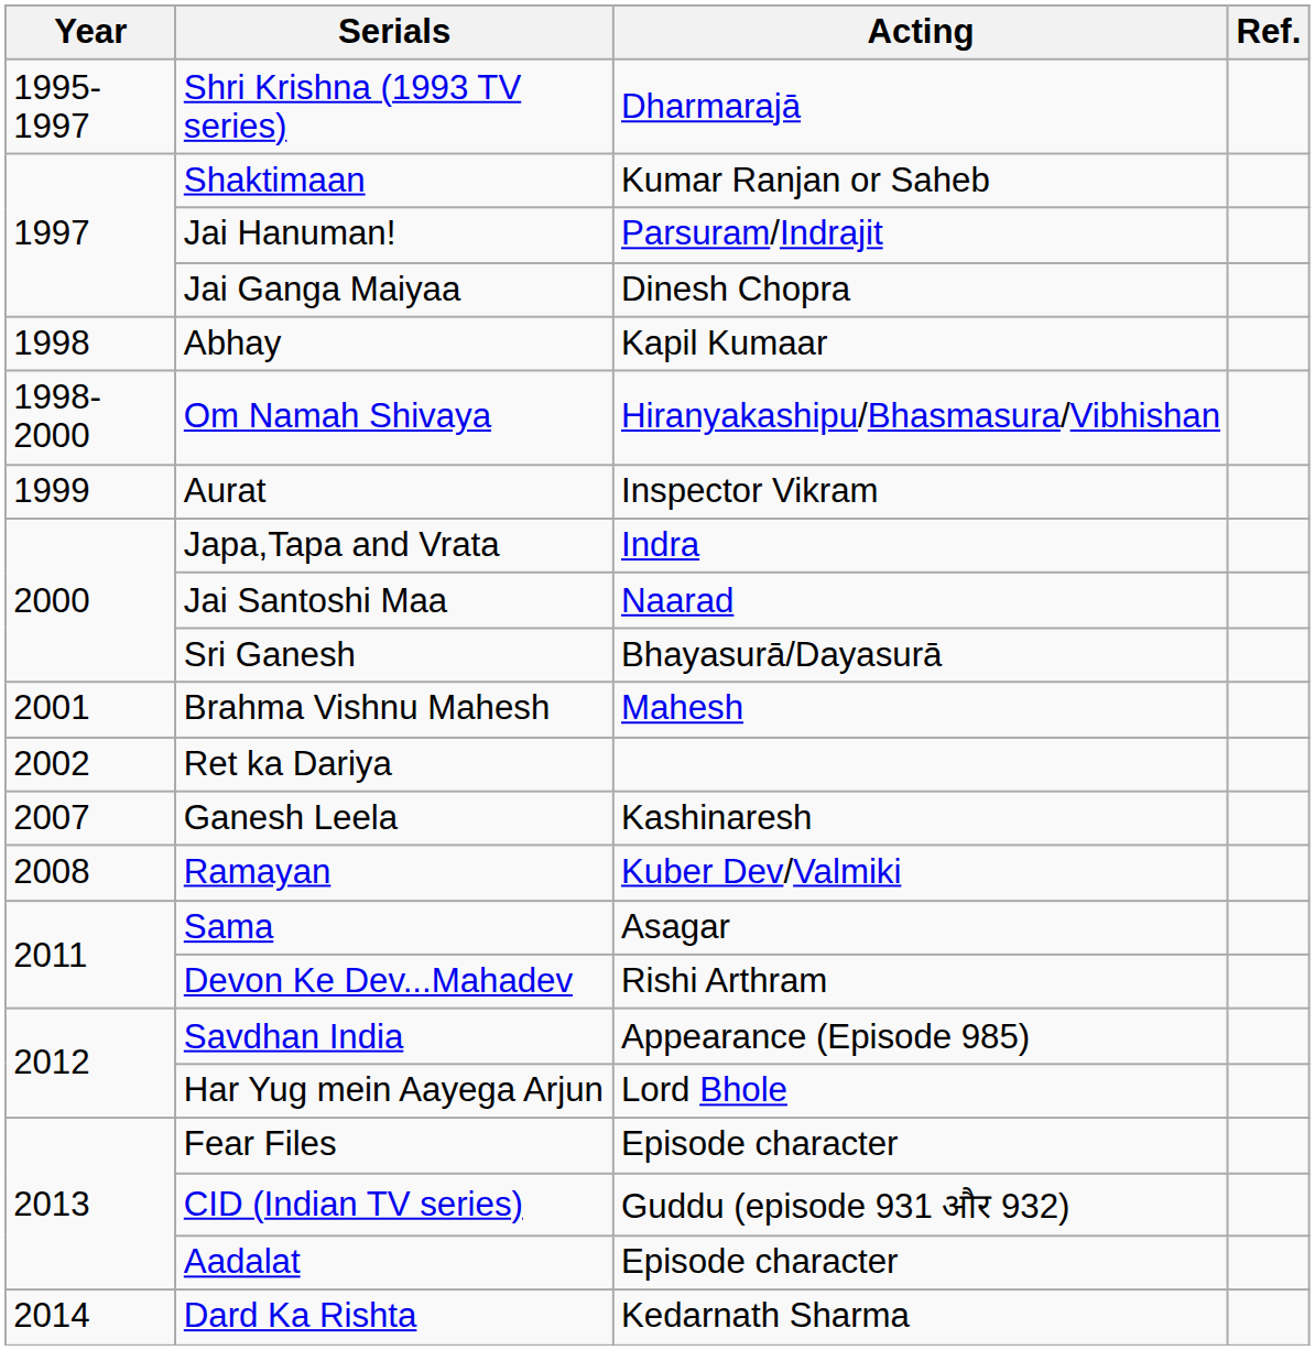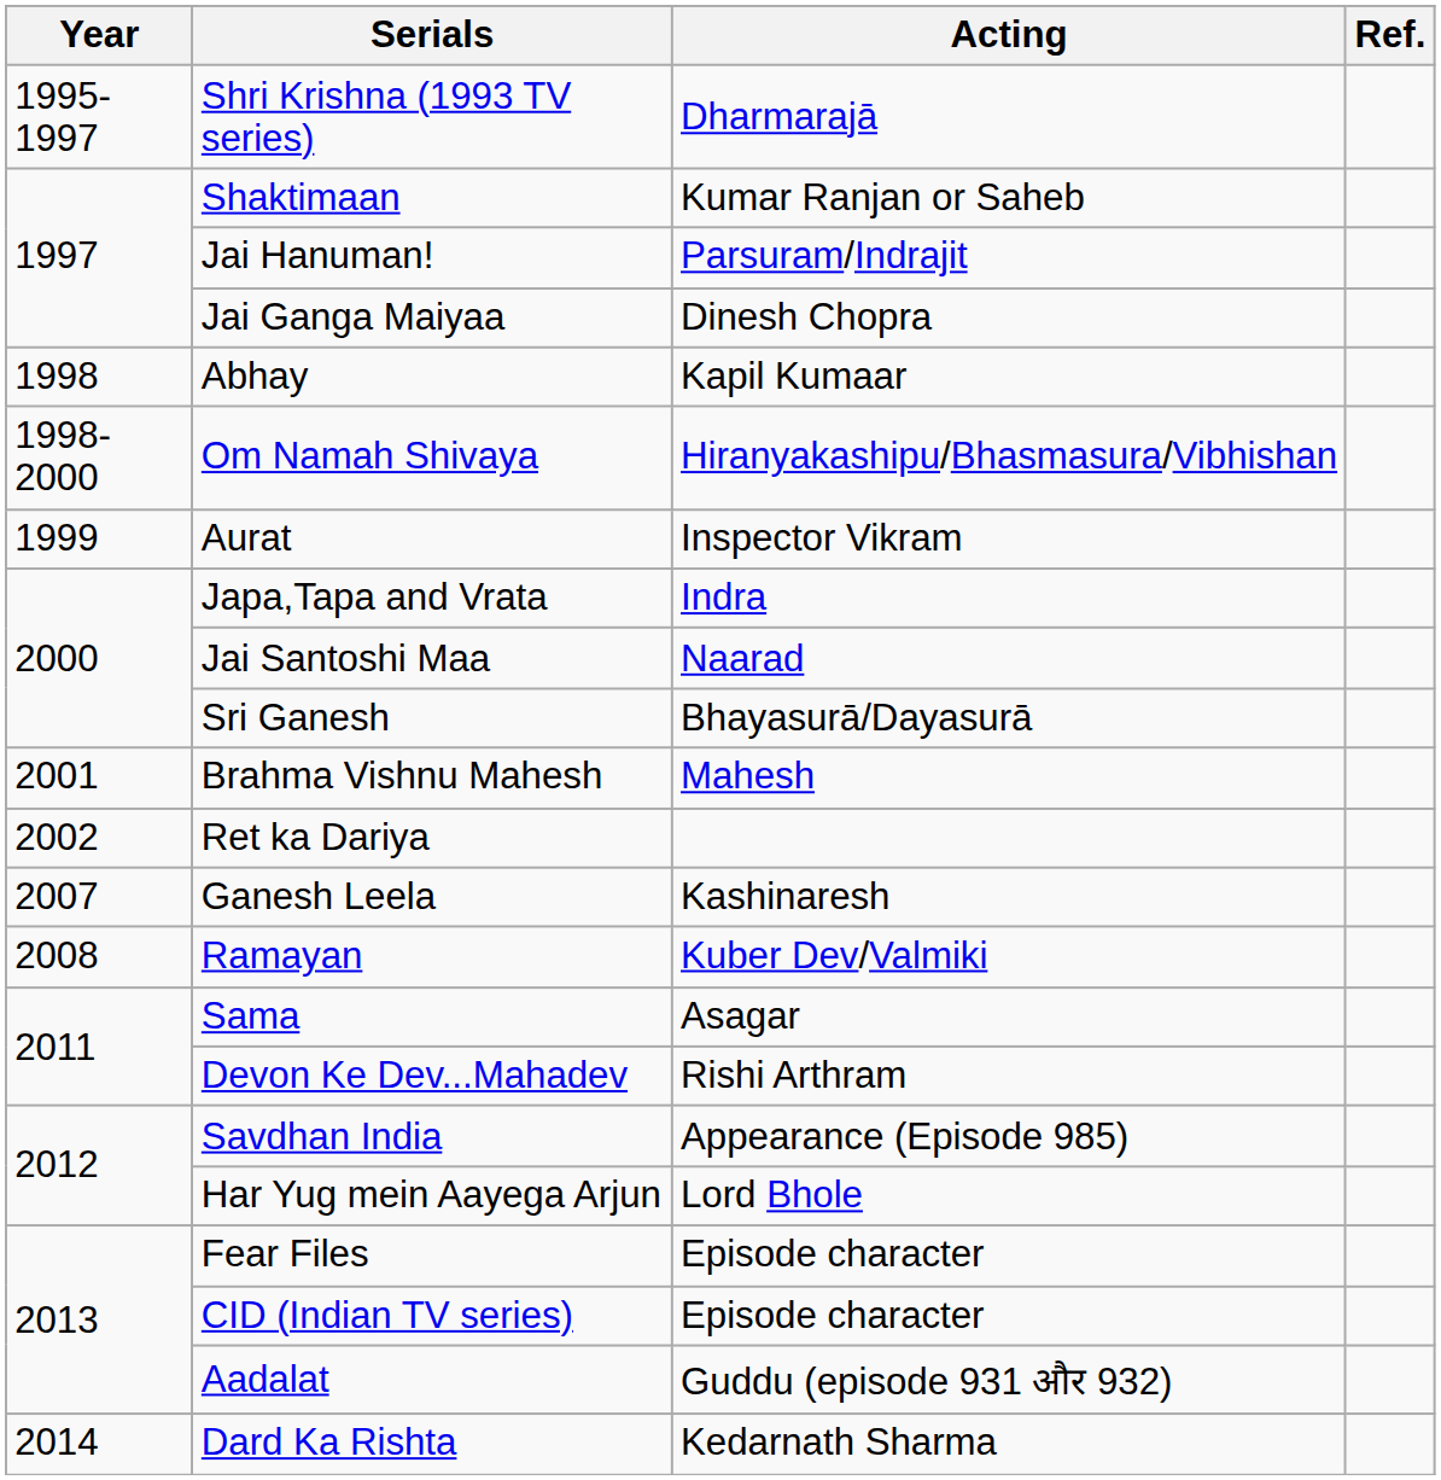 <table class="wikitable">
 <tr>
 <th>Year</th>
 <th>Serials</th>
 <th>Acting</th>
 <th>Ref.</th>
 </tr>
 <tr>
 <td>1995-1997</td>
 <td><a href='#'>Shri Krishna (1993 TV series)</a></td>
 <td><a href='#'>Dharmarajā</a></td>
 <td></td>
 </tr>
 <tr>
 <td rowspan="3">1997</td>
 <td><a href='#'>Shaktimaan</a></td>
 <td>Kumar Ranjan or Saheb</td>
 <td></td>
 </tr>
 <tr>
 <td>Jai Hanuman!</td>
 <td><a href='#'>Parsuram</a>/<a href='#'>Indrajit</a></td>
 <td></td>
 </tr>
 <tr>
 <td>Jai Ganga Maiyaa</td>
 <td>Dinesh Chopra</td>
 <td></td>
 </tr>
 <tr>
 <td>1998</td>
 <td>Abhay</td>
 <td>Kapil Kumaar</td>
 <td></td>
 </tr>
 <tr>
 <td>1998-2000</td>
 <td><a href='#'>Om Namah Shivaya</a></td>
 <td><a href='#'>Hiranyakashipu</a>/<a href='#'>Bhasmasura</a>/<a href='#'>Vibhishan</a></td>
 <td></td>
 </tr>
 <tr>
 <td>1999</td>
 <td>Aurat</td>
 <td>Inspector Vikram</td>
 <td></td>
 </tr>
 <tr>
 <td rowspan="3">2000</td>
 <td>Japa,Tapa and Vrata</td>
 <td><a href='#'>Indra</a></td>
 <td></td>
 </tr>
 <tr>
 <td>Jai Santoshi Maa</td>
 <td><a href='#'>Naarad</a></td>
 <td></td>
 </tr>
 <tr>
 <td>Sri Ganesh</td>
 <td>Bhayasurā/Dayasurā</td>
 <td></td>
 </tr>
 <tr>
 <td>2001</td>
 <td>Brahma Vishnu Mahesh</td>
 <td><a href='#'>Mahesh</a></td>
 <td></td>
 </tr>
 <tr>
 <td>2002</td>
 <td>Ret ka Dariya</td>
 <td></td>
 <td></td>
 </tr>
 <tr>
 <td>2007</td>
 <td>Ganesh Leela</td>
 <td>Kashinaresh</td>
 <td></td>
 </tr>
 <tr>
 <td>2008</td>
 <td><a href='#'>Ramayan</a></td>
 <td><a href='#'>Kuber Dev</a>/<a href='#'>Valmiki</a></td>
 <td></td>
 </tr>
 <tr>
 <td rowspan="2">2011</td>
 <td><a href='#'>Sama</a></td>
 <td>Asagar</td>
 <td></td>
 </tr>
 <tr>
 <td><a href='#'>Devon Ke Dev...Mahadev</a></td>
 <td>Rishi Arthram</td>
 <td></td>
 </tr>
 <tr>
 <td rowspan="2">2012</td>
 <td><a href='#'>Savdhan India</a></td>
 <td>Appearance (Episode 985)</td>
 <td></td>
 </tr>
 <tr>
 <td>Har Yug mein Aayega Arjun</td>
 <td>Lord <a href='#'>Bhole</a></td>
 <td></td>
 </tr>
 <tr>
 <td rowspan="3">2013</td>
 <td>Fear Files</td>
 <td>Episode character</td>
 <td></td>
 </tr>
 <tr>
 <td><a href='#'>CID (Indian TV series)</a></td>
-<td>Guddu (episode 931 और 932)</td>
+<td>Episode character</td>
 <td></td>
 </tr>
 <tr>
 <td><a href='#'>Aadalat</a></td>
-<td>Episode character</td>
+<td>Guddu (episode 931 और 932)</td>
 <td></td>
 </tr>
 <tr>
 <td>2014</td>
 <td><a href='#'>Dard Ka Rishta</a></td>
 <td>Kedarnath Sharma</td>
 <td></td>
 </tr>
 </table>
